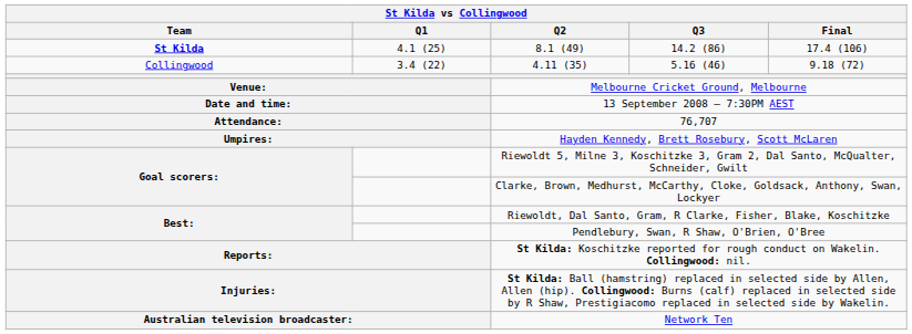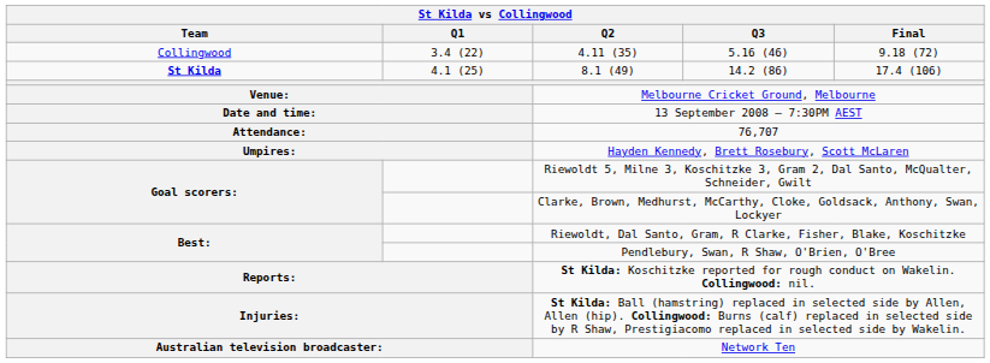 <table class="wikitable" style="font-size:90%; text-align:center; width:65%; margin:1em auto;">
 <tr>
 <th colspan="5"><strong><a href='#'>St Kilda</a></strong> vs <a href='#'>Collingwood</a></th>
 </tr>
 <tr>
 <th width=25%>Team</th>
 <th width=10%>Q1</th>
 <th width=10%>Q2</th>
 <th width=10%>Q3</th>
 <th width=10%>Final</th>
 </tr>
 <tr>
+<td><a href='#'>Collingwood</a></td>
+<td>3.4 (22)</td>
+<td>4.11 (35)</td>
+<td>5.16 (46)</td>
+<td>9.18 (72)</td>
+</tr>
+<tr>
 <td><strong><a href='#'>St Kilda</a></strong></td>
 <td>4.1 (25)</td>
 <td>8.1 (49)</td>
 <td>14.2 (86)</td>
 <td>17.4 (106)</td>
-</tr>
-<tr>
-<td><a href='#'>Collingwood</a></td>
-<td>3.4 (22)</td>
-<td>4.11 (35)</td>
-<td>5.16 (46)</td>
-<td>9.18 (72)</td>
 </tr>
 <tr>
 <th colspan="5"></th>
 </tr>
 <tr>
 <th colspan="2">Venue:</th>
 <td colspan="3"><a href='#'>Melbourne Cricket Ground</a>, <a href='#'>Melbourne</a></td>
 </tr>
 <tr>
 <th colspan="2">Date and time:</th>
 <td colspan="3">13 September 2008 – 7:30PM <a href='#'>AEST</a></td>
 </tr>
 <tr>
 <th colspan="2">Attendance:</th>
 <td colspan="3">76,707</td>
 </tr>
 <tr>
 <th colspan="2">Umpires:</th>
 <td colspan="3"><a href='#'>Hayden Kennedy</a>, <a href='#'>Brett Rosebury</a>, <a href='#'>Scott McLaren</a></td>
 </tr>
 <tr>
 <th rowspan="2">Goal scorers:</th>
 <td><strong></strong></td>
 <td colspan="3">Riewoldt 5, Milne 3, Koschitzke 3, Gram 2, Dal Santo, McQualter, Schneider, Gwilt</td>
 </tr>
 <tr>
 <td></td>
 <td colspan="3">Clarke, Brown, Medhurst, McCarthy, Cloke, Goldsack, Anthony, Swan, Lockyer</td>
 </tr>
 <tr>
 <th rowspan="2">Best:</th>
 <td><strong></strong></td>
 <td colspan="3">Riewoldt, Dal Santo, Gram, R Clarke, Fisher, Blake, Koschitzke</td>
 </tr>
 <tr>
 <td></td>
 <td colspan="3">Pendlebury, Swan, R Shaw, O'Brien, O'Bree</td>
 </tr>
 <tr>
 <th colspan="2">Reports:</th>
 <td colspan="3"><strong>St Kilda:</strong> Koschitzke reported for rough conduct on Wakelin. <strong>Collingwood:</strong> nil.</td>
 </tr>
 <tr>
 <th colspan="2">Injuries:</th>
 <td colspan="3"><strong>St Kilda:</strong> Ball (hamstring) replaced in selected side by Allen, Allen (hip). <strong>Collingwood:</strong> Burns (calf) replaced in selected side by R Shaw, Prestigiacomo replaced in selected side by Wakelin.</td>
 </tr>
 <tr>
 <th colspan="2">Australian television broadcaster:</th>
 <td colspan="3"><a href='#'>Network Ten</a></td>
 </tr>
 </table>
